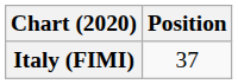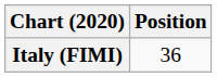 <table class="wikitable plainrowheaders" style="text-align:center">
 <tr>
 <th scope="col">Chart (2020)</th>
 <th scope="col">Position</th>
 </tr>
 <tr>
 <th scope="row">Italy (FIMI)</th>
-<td>37</td>
+<td>36</td>
 </tr>
 </table>
